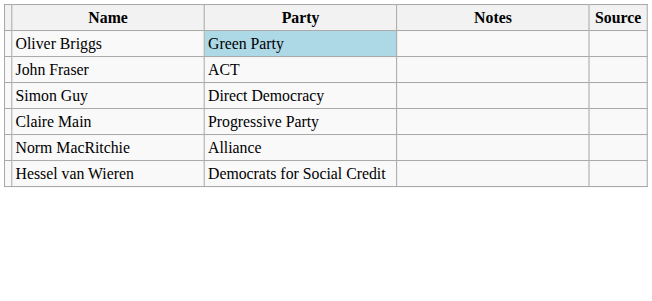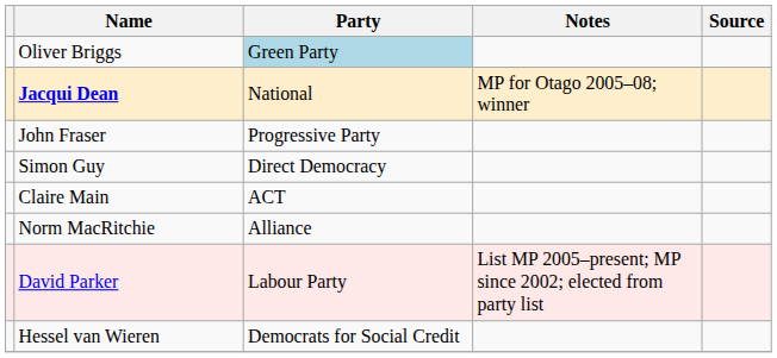 <table class="wikitable" width="70%" style="font-size:95%;">
 <tr>
 <th width=1%></th>
 <th width=30%>Name</th>
 <th width=30%>Party</th>
 <th width=30%>Notes</th>
 <th width=9%>Source</th>
 </tr>
 <tr -->
 <td bgcolor=></td>
 <td>Oliver Briggs</td>
 <td style="background: lightblue;">Green Party</td>
 <td></td>
 <td></td>
 </tr>
+<tr ---- bgcolor=#FFEECC>
+<td bgcolor=></td>
+<td><strong><a href='#'>Jacqui Dean</a></strong></td>
+<td>National</td>
+<td>MP for Otago 2005–08; winner</td>
+<td></td>
+</tr>
 <tr -->
 <td bgcolor=></td>
 <td>John Fraser</td>
-<td>ACT</td>
+<td>Progressive Party</td>
 <td></td>
 <td></td>
 </tr>
 <tr -->
 <td bgcolor=></td>
 <td>Simon Guy</td>
 <td>Direct Democracy</td>
 <td></td>
 <td></td>
 </tr>
 <tr -->
 <td bgcolor=></td>
 <td>Claire Main</td>
-<td>Progressive Party</td>
+<td>ACT</td>
 <td></td>
 <td></td>
 </tr>
 <tr -->
 <td bgcolor=></td>
 <td>Norm MacRitchie</td>
 <td>Alliance</td>
 <td></td>
+<td></td>
+</tr>
+<tr ---- bgcolor=#FFE8E8>
+<td bgcolor=></td>
+<td><a href='#'>David Parker</a></td>
+<td>Labour Party</td>
+<td>List MP 2005–present; MP since 2002; elected from party list</td>
 <td></td>
 </tr>
 <tr -->
 <td bgcolor=></td>
 <td>Hessel van Wieren</td>
 <td>Democrats for Social Credit</td>
 <td></td>
 <td></td>
 </tr>
 <tr -->
 </tr>
 </table>
